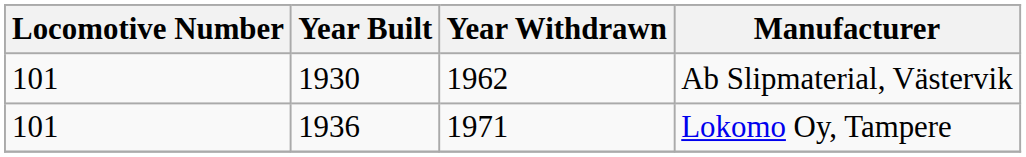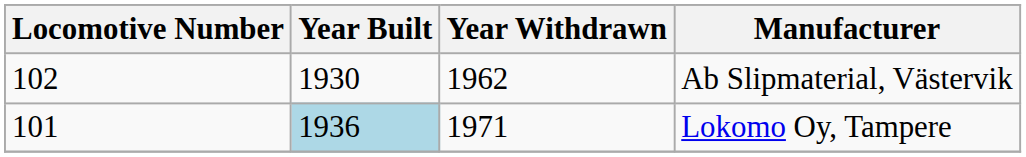 <table class="wikitable">
 <tr>
 <th>Locomotive Number</th>
 <th>Year Built</th>
 <th>Year Withdrawn</th>
 <th>Manufacturer</th>
 </tr>
 <tr>
-<td>101</td>
+<td>102</td>
 <td>1930</td>
 <td>1962</td>
 <td>Ab Slipmaterial, Västervik</td>
 </tr>
 <tr>
 <td>101</td>
-<td>1936</td>
+<td style="background: lightblue;">1936</td>
 <td>1971</td>
 <td><a href='#'>Lokomo</a> Oy, Tampere</td>
 </tr>
 <tr>
 </tr>
 </table>
